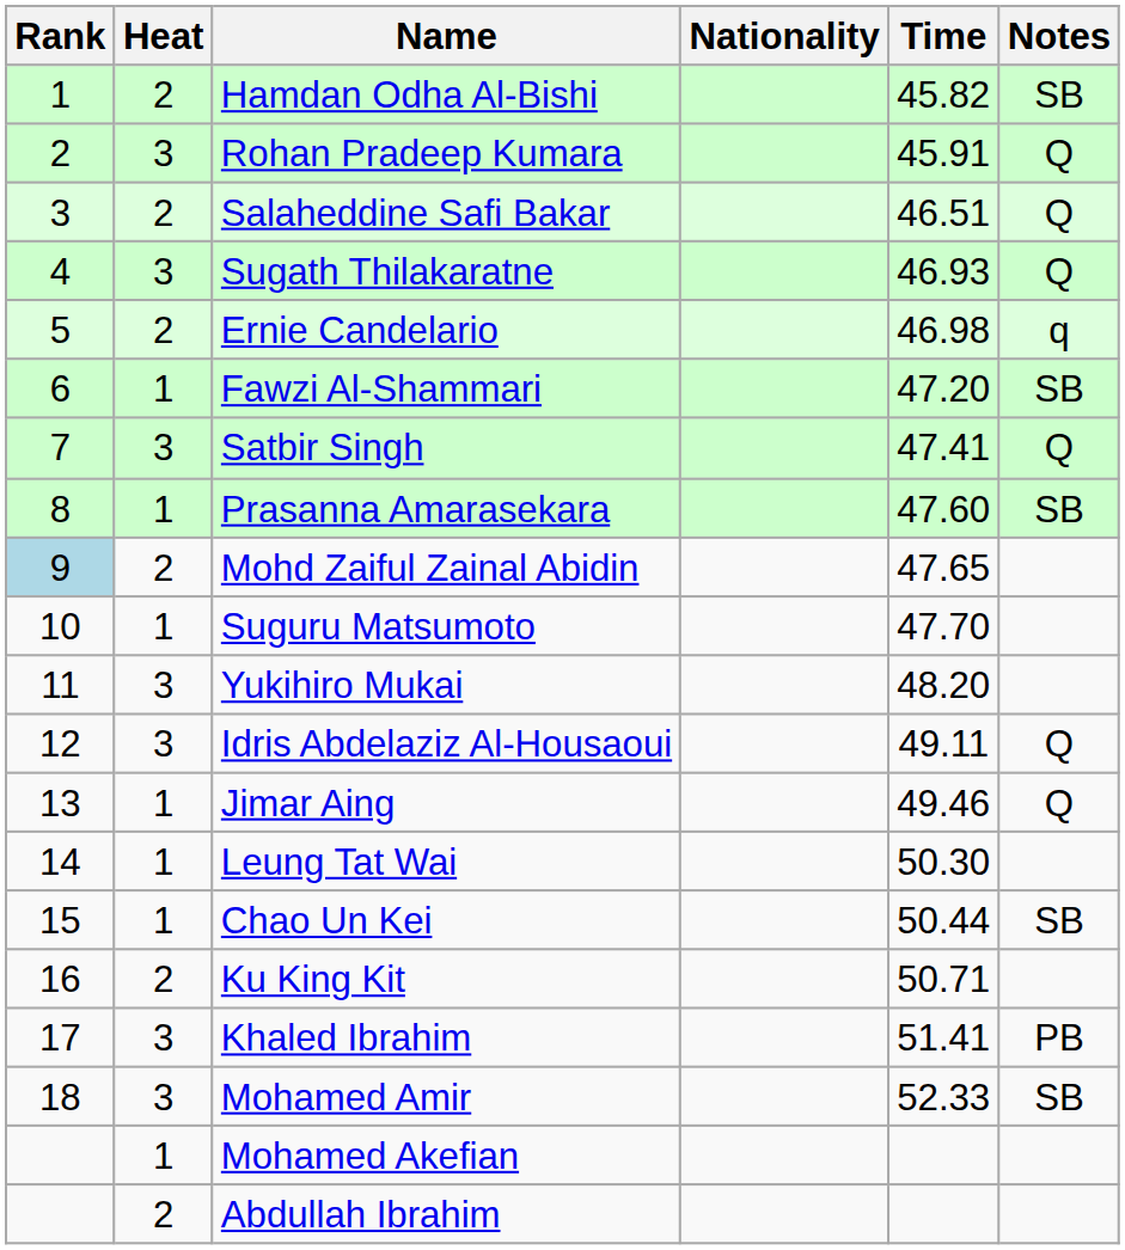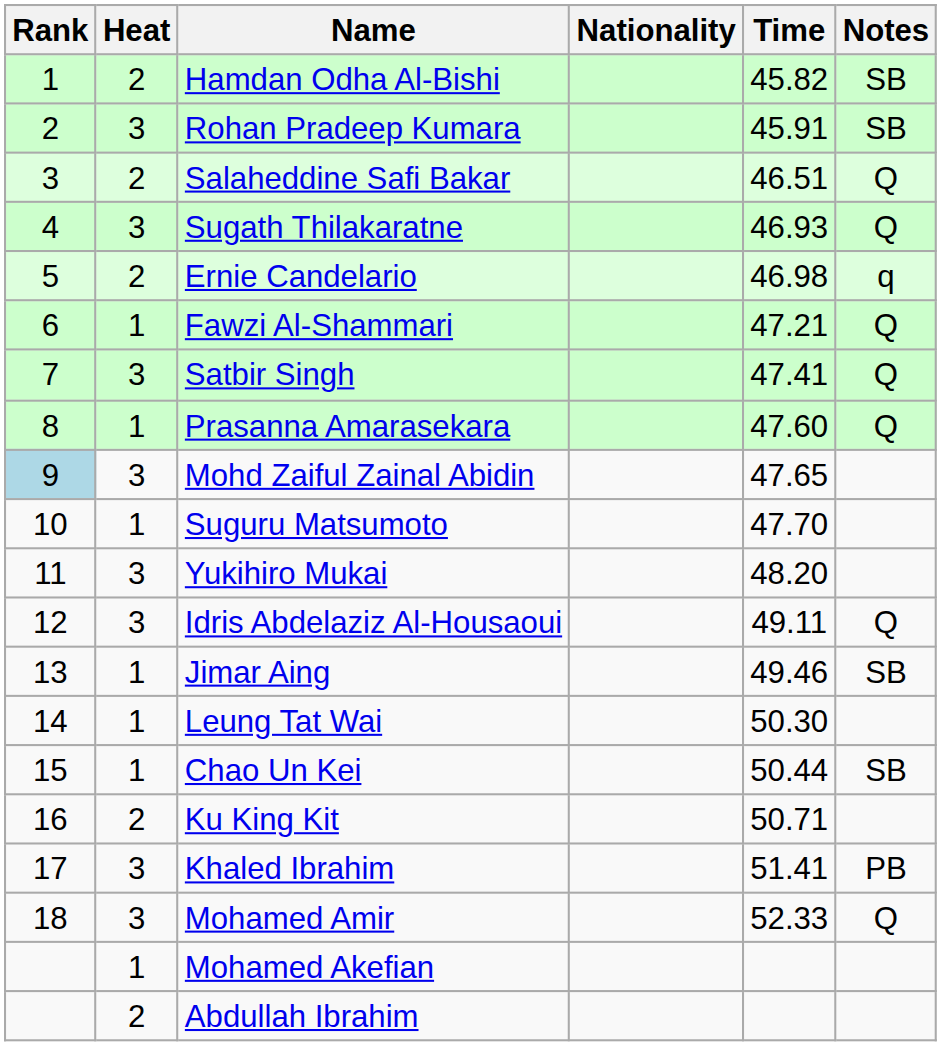 <table class="wikitable sortable" style="text-align:center; font-size:95%">
 <tr>
 <th>Rank</th>
 <th>Heat</th>
 <th>Name</th>
 <th>Nationality</th>
 <th>Time</th>
 <th>Notes</th>
 </tr>
 <tr bgcolor=ccffcc>
 <td>1</td>
 <td>2</td>
 <td align=left><a href='#'>Hamdan Odha Al-Bishi</a></td>
 <td align=left></td>
 <td>45.82</td>
 <td>SB</td>
 </tr>
 <tr bgcolor=ccffcc>
 <td>2</td>
 <td>3</td>
 <td align=left><a href='#'>Rohan Pradeep Kumara</a></td>
 <td align=left></td>
 <td>45.91</td>
-<td>Q</td>
+<td>SB</td>
 </tr>
 <tr bgcolor=ddffdd>
 <td>3</td>
 <td>2</td>
 <td align=left><a href='#'>Salaheddine Safi Bakar</a></td>
 <td align=left></td>
 <td>46.51</td>
 <td>Q</td>
 </tr>
 <tr bgcolor=ccffcc>
 <td>4</td>
 <td>3</td>
 <td align=left><a href='#'>Sugath Thilakaratne</a></td>
 <td align=left></td>
 <td>46.93</td>
 <td>Q</td>
 </tr>
 <tr bgcolor=ddffdd>
 <td>5</td>
 <td>2</td>
 <td align=left><a href='#'>Ernie Candelario</a></td>
 <td align=left></td>
 <td>46.98</td>
 <td>q</td>
 </tr>
 <tr bgcolor=ccffcc>
 <td>6</td>
 <td>1</td>
 <td align=left><a href='#'>Fawzi Al-Shammari</a></td>
 <td align=left></td>
-<td>47.20</td>
-<td>SB</td>
+<td>47.21</td>
+<td>Q</td>
 </tr>
 <tr bgcolor=ccffcc>
 <td>7</td>
 <td>3</td>
 <td align=left><a href='#'>Satbir Singh</a></td>
 <td align=left></td>
 <td>47.41</td>
 <td>Q</td>
 </tr>
 <tr bgcolor=ccffcc>
 <td>8</td>
 <td>1</td>
 <td align=left><a href='#'>Prasanna Amarasekara</a></td>
 <td align=left></td>
 <td>47.60</td>
-<td>SB</td>
+<td>Q</td>
 </tr>
 <tr>
 <td style="background: lightblue;">9</td>
-<td>2</td>
+<td>3</td>
 <td align=left><a href='#'>Mohd Zaiful Zainal Abidin</a></td>
 <td align=left></td>
 <td>47.65</td>
 <td></td>
 </tr>
 <tr>
 <td>10</td>
 <td>1</td>
 <td align=left><a href='#'>Suguru Matsumoto</a></td>
 <td align=left></td>
 <td>47.70</td>
 <td></td>
 </tr>
 <tr>
 <td>11</td>
 <td>3</td>
 <td align=left><a href='#'>Yukihiro Mukai</a></td>
 <td align=left></td>
 <td>48.20</td>
 <td></td>
 </tr>
 <tr>
 <td>12</td>
 <td>3</td>
 <td align=left><a href='#'>Idris Abdelaziz Al-Housaoui</a></td>
 <td align=left></td>
 <td>49.11</td>
 <td>Q</td>
 </tr>
 <tr>
 <td>13</td>
 <td>1</td>
 <td align=left><a href='#'>Jimar Aing</a></td>
 <td align=left></td>
 <td>49.46</td>
-<td>Q</td>
+<td>SB</td>
 </tr>
 <tr>
 <td>14</td>
 <td>1</td>
 <td align=left><a href='#'>Leung Tat Wai</a></td>
 <td align=left></td>
 <td>50.30</td>
 <td></td>
 </tr>
 <tr>
 <td>15</td>
 <td>1</td>
 <td align=left><a href='#'>Chao Un Kei</a></td>
 <td align=left></td>
 <td>50.44</td>
 <td>SB</td>
 </tr>
 <tr>
 <td>16</td>
 <td>2</td>
 <td align=left><a href='#'>Ku King Kit</a></td>
 <td align=left></td>
 <td>50.71</td>
 <td></td>
 </tr>
 <tr>
 <td>17</td>
 <td>3</td>
 <td align=left><a href='#'>Khaled Ibrahim</a></td>
 <td align=left></td>
 <td>51.41</td>
 <td>PB</td>
 </tr>
 <tr>
 <td>18</td>
 <td>3</td>
 <td align=left><a href='#'>Mohamed Amir</a></td>
 <td align=left></td>
 <td>52.33</td>
-<td>SB</td>
+<td>Q</td>
 </tr>
 <tr>
 <td></td>
 <td>1</td>
 <td align=left><a href='#'>Mohamed Akefian</a></td>
 <td align=left></td>
 <td></td>
 <td></td>
 </tr>
 <tr>
 <td></td>
 <td>2</td>
 <td align=left><a href='#'>Abdullah Ibrahim</a></td>
 <td align=left></td>
 <td></td>
 <td></td>
 </tr>
 </table>
